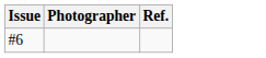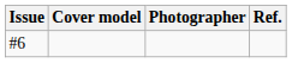 <table class="sortable wikitable">
 <tr>
 <th>Issue</th>
+<th>Cover model</th>
 <th>Photographer</th>
 <th>Ref.</th>
 </tr>
 <tr>
 <td>#6</td>
 <td></td>
 <td></td>
+<td></td>
 </tr>
 </table>
